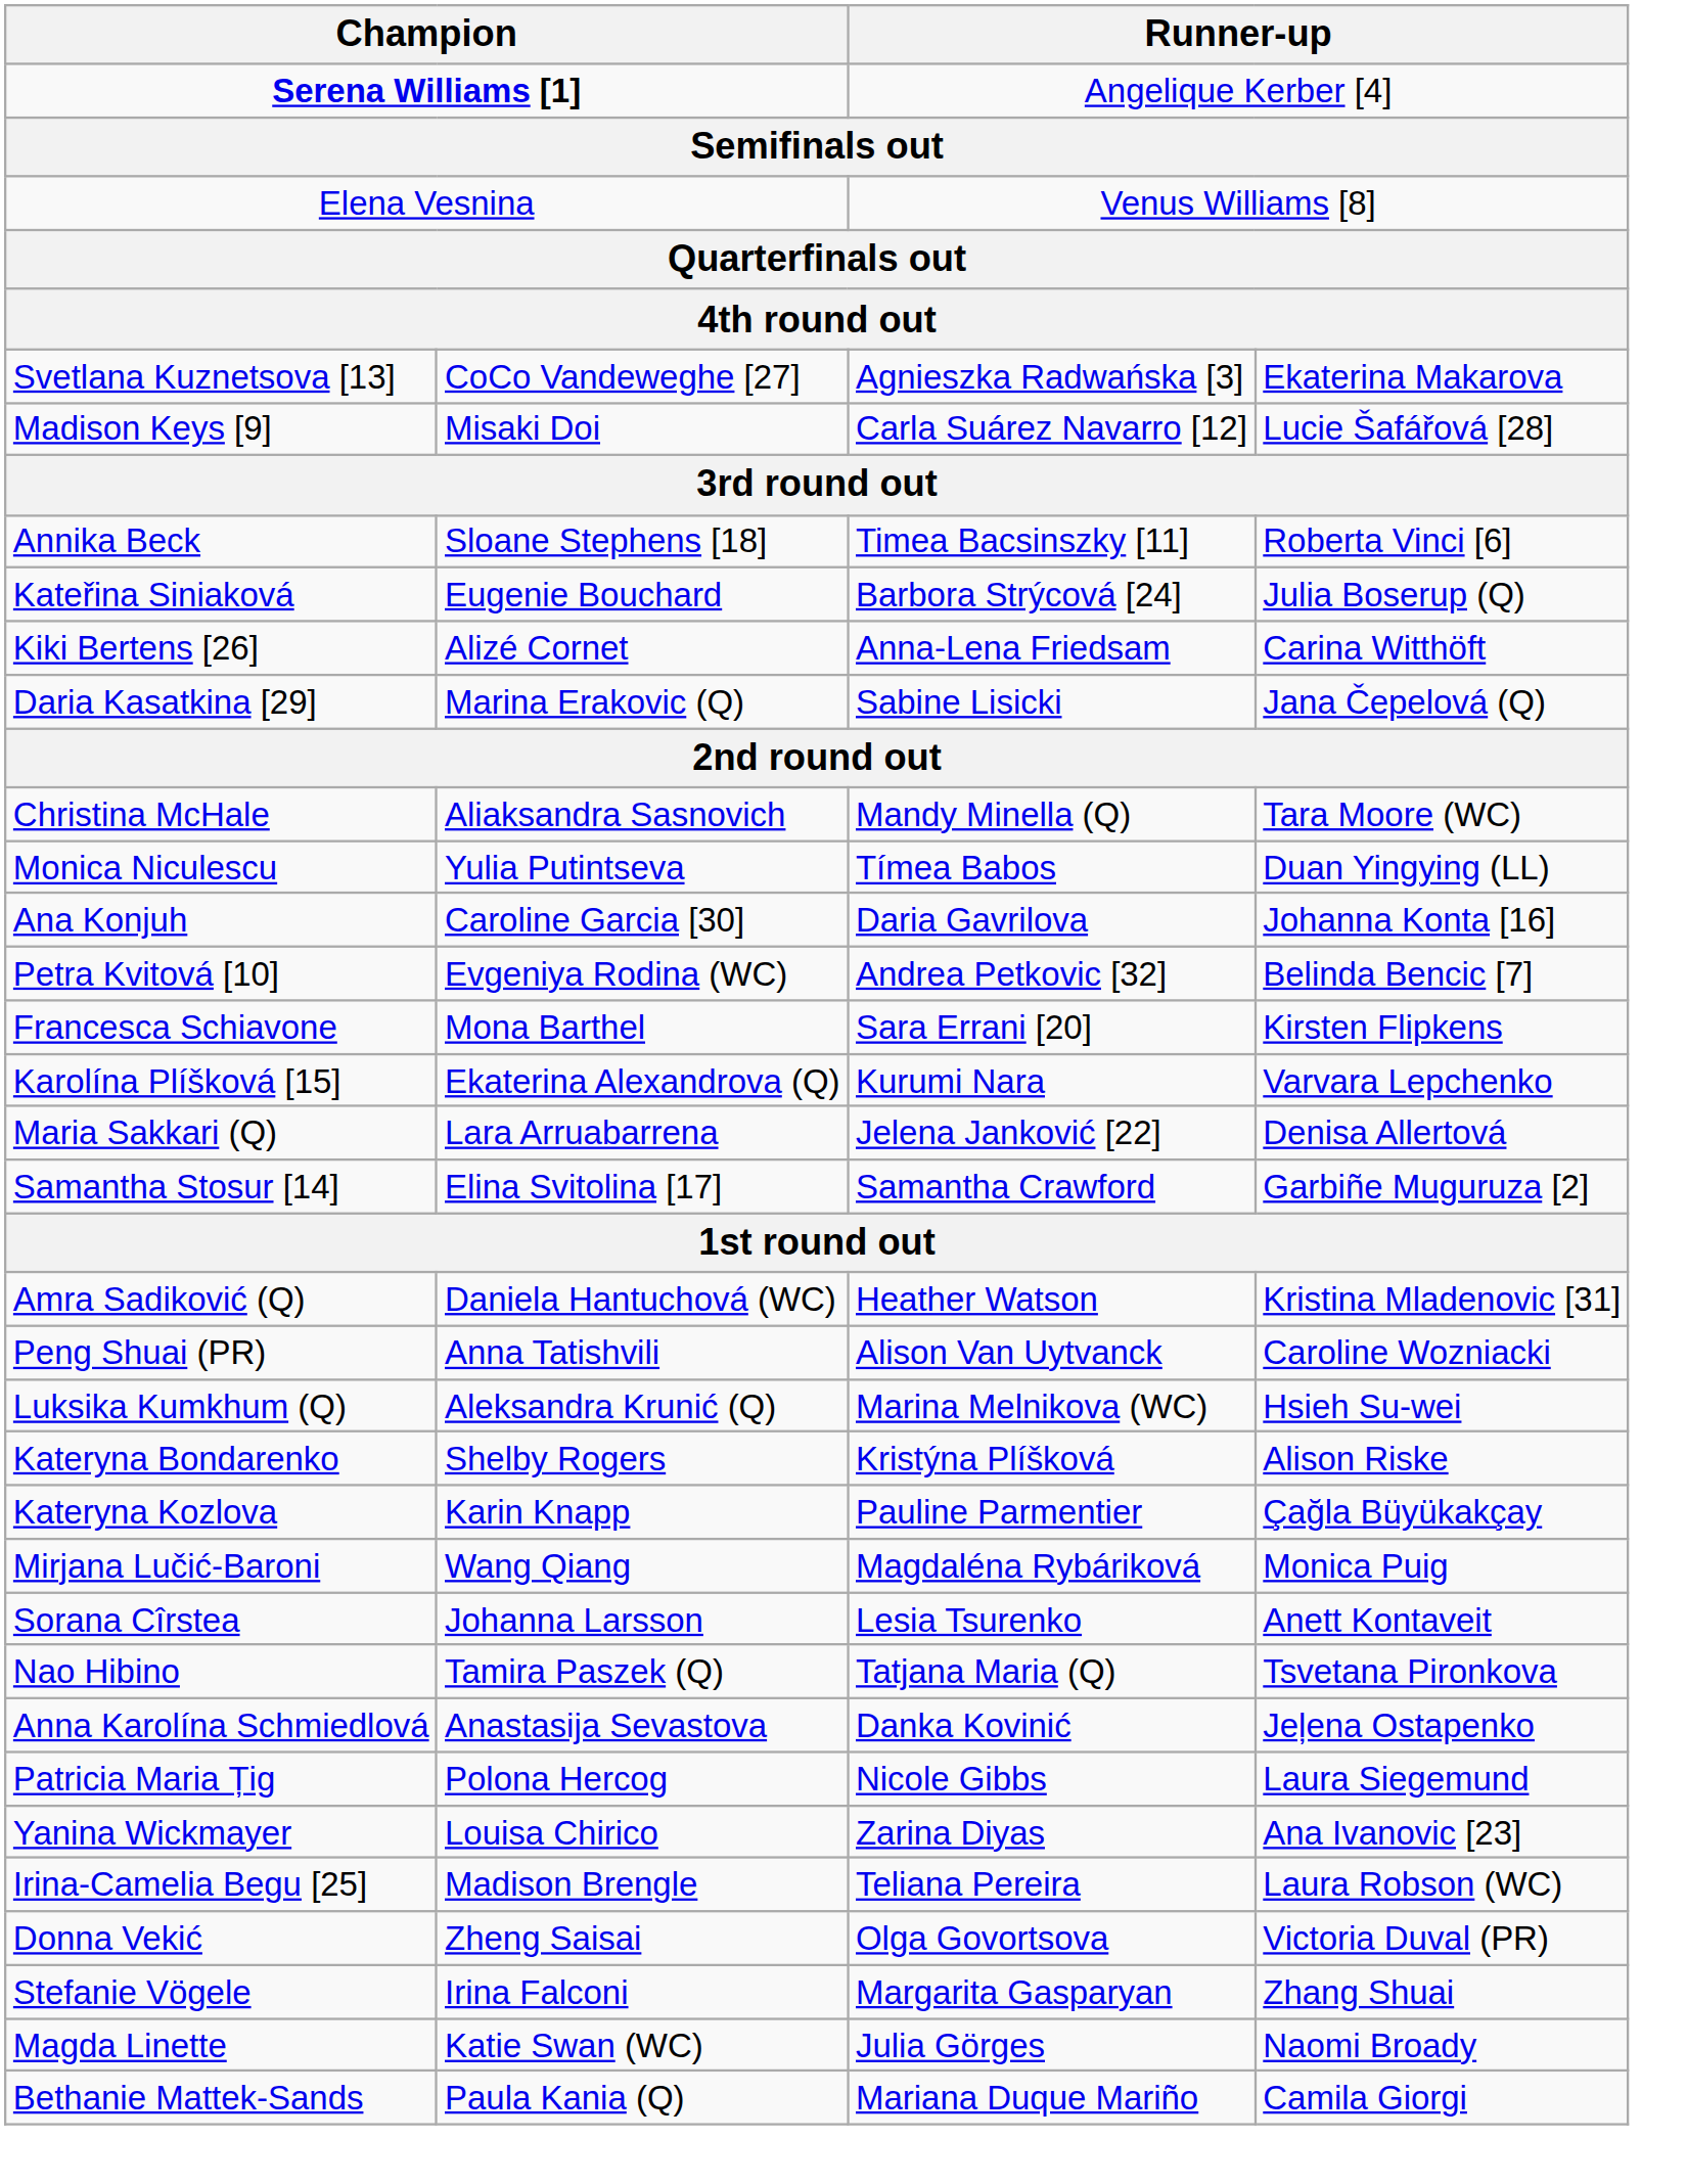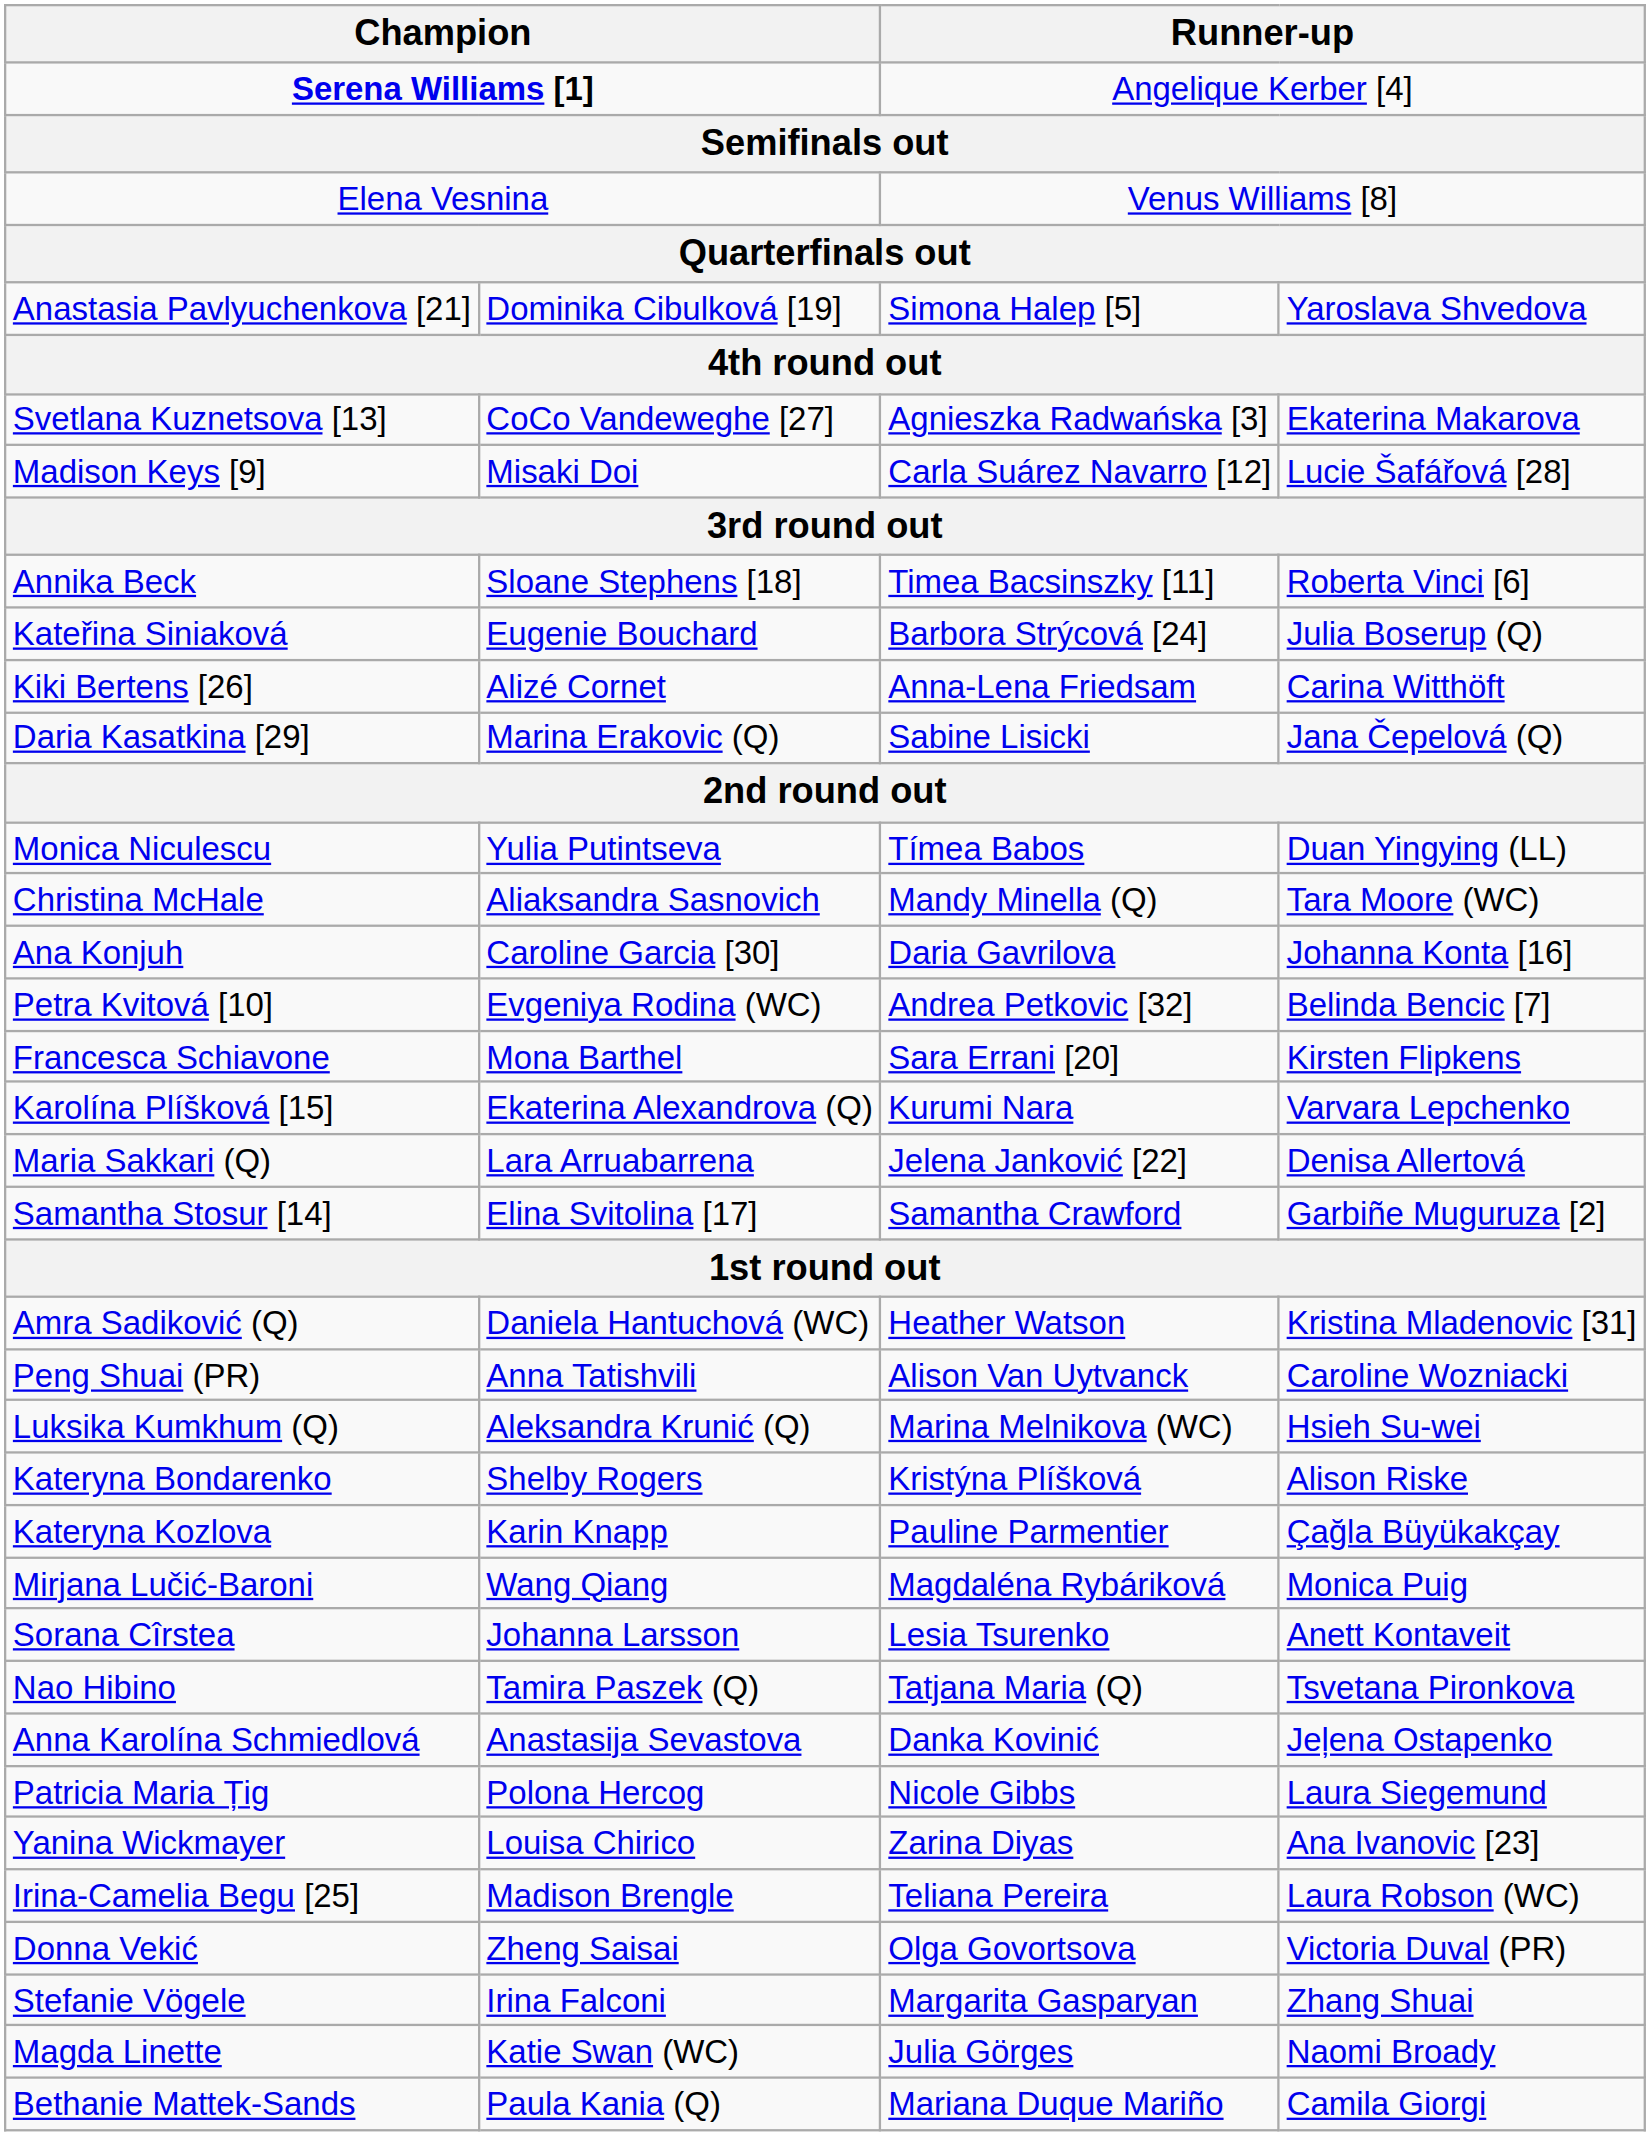 <table class="wikitable collapsible collapsed" style="font-size:90%">
 <tr style="font-size:110%">
 <th colspan="2">Champion</th>
 <th colspan="2">Runner-up</th>
 </tr>
 <tr style="text-align:center;">
 <td colspan="2"> <strong><a href='#'>Serena Williams</a> [1]</strong></td>
 <td colspan="2"> <a href='#'>Angelique Kerber</a> [4]</td>
 </tr>
 <tr style="font-size:110%">
 <th colspan="4">Semifinals out</th>
 </tr>
 <tr style="text-align:center;">
 <td colspan="2"> <a href='#'>Elena Vesnina</a></td>
 <td colspan="2"> <a href='#'>Venus Williams</a> [8]</td>
 </tr>
 <tr style="font-size:110%">
 <th colspan="4">Quarterfinals out</th>
+</tr>
+<tr>
+<td> <a href='#'>Anastasia Pavlyuchenkova</a> [21]</td>
+<td> <a href='#'>Dominika Cibulková</a> [19]</td>
+<td> <a href='#'>Simona Halep</a> [5]</td>
+<td> <a href='#'>Yaroslava Shvedova</a></td>
 </tr>
 <tr style="font-size:110%">
 <th colspan="4">4th round out</th>
 </tr>
 <tr>
 <td> <a href='#'>Svetlana Kuznetsova</a> [13]</td>
 <td> <a href='#'>CoCo Vandeweghe</a> [27]</td>
 <td> <a href='#'>Agnieszka Radwańska</a> [3]</td>
 <td> <a href='#'>Ekaterina Makarova</a></td>
 </tr>
 <tr>
 <td> <a href='#'>Madison Keys</a> [9]</td>
 <td> <a href='#'>Misaki Doi</a></td>
 <td> <a href='#'>Carla Suárez Navarro</a> [12]</td>
 <td> <a href='#'>Lucie Šafářová</a> [28]</td>
 </tr>
 <tr style="font-size:110%">
 <th colspan="4">3rd round out</th>
 </tr>
 <tr>
 <td> <a href='#'>Annika Beck</a></td>
 <td> <a href='#'>Sloane Stephens</a> [18]</td>
 <td> <a href='#'>Timea Bacsinszky</a> [11]</td>
 <td> <a href='#'>Roberta Vinci</a> [6]</td>
 </tr>
 <tr>
 <td> <a href='#'>Kateřina Siniaková</a></td>
 <td> <a href='#'>Eugenie Bouchard</a></td>
 <td> <a href='#'>Barbora Strýcová</a> [24]</td>
 <td> <a href='#'>Julia Boserup</a> (Q)</td>
 </tr>
 <tr>
 <td> <a href='#'>Kiki Bertens</a> [26]</td>
 <td> <a href='#'>Alizé Cornet</a></td>
 <td> <a href='#'>Anna-Lena Friedsam</a></td>
 <td> <a href='#'>Carina Witthöft</a></td>
 </tr>
 <tr>
 <td> <a href='#'>Daria Kasatkina</a> [29]</td>
 <td> <a href='#'>Marina Erakovic</a> (Q)</td>
 <td> <a href='#'>Sabine Lisicki</a></td>
 <td> <a href='#'>Jana Čepelová</a> (Q)</td>
 </tr>
 <tr style="font-size:110%">
 <th colspan="4">2nd round out</th>
 </tr>
 <tr>
+<td> <a href='#'>Monica Niculescu</a></td>
+<td> <a href='#'>Yulia Putintseva</a></td>
+<td> <a href='#'>Tímea Babos</a></td>
+<td> <a href='#'>Duan Yingying</a> (LL)</td>
+</tr>
+<tr>
 <td> <a href='#'>Christina McHale</a></td>
 <td> <a href='#'>Aliaksandra Sasnovich</a></td>
 <td> <a href='#'>Mandy Minella</a> (Q)</td>
 <td> <a href='#'>Tara Moore</a> (WC)</td>
-</tr>
-<tr>
-<td> <a href='#'>Monica Niculescu</a></td>
-<td> <a href='#'>Yulia Putintseva</a></td>
-<td> <a href='#'>Tímea Babos</a></td>
-<td> <a href='#'>Duan Yingying</a> (LL)</td>
 </tr>
 <tr>
 <td> <a href='#'>Ana Konjuh</a></td>
 <td> <a href='#'>Caroline Garcia</a> [30]</td>
 <td> <a href='#'>Daria Gavrilova</a></td>
 <td> <a href='#'>Johanna Konta</a> [16]</td>
 </tr>
 <tr>
 <td> <a href='#'>Petra Kvitová</a> [10]</td>
 <td> <a href='#'>Evgeniya Rodina</a> (WC)</td>
 <td> <a href='#'>Andrea Petkovic</a> [32]</td>
 <td> <a href='#'>Belinda Bencic</a> [7]</td>
 </tr>
 <tr>
 <td> <a href='#'>Francesca Schiavone</a></td>
 <td> <a href='#'>Mona Barthel</a></td>
 <td> <a href='#'>Sara Errani</a> [20]</td>
 <td> <a href='#'>Kirsten Flipkens</a></td>
 </tr>
 <tr>
 <td> <a href='#'>Karolína Plíšková</a> [15]</td>
 <td> <a href='#'>Ekaterina Alexandrova</a> (Q)</td>
 <td> <a href='#'>Kurumi Nara</a></td>
 <td> <a href='#'>Varvara Lepchenko</a></td>
 </tr>
 <tr>
 <td> <a href='#'>Maria Sakkari</a> (Q)</td>
 <td> <a href='#'>Lara Arruabarrena</a></td>
 <td> <a href='#'>Jelena Janković</a> [22]</td>
 <td> <a href='#'>Denisa Allertová</a></td>
 </tr>
 <tr>
 <td> <a href='#'>Samantha Stosur</a> [14]</td>
 <td> <a href='#'>Elina Svitolina</a> [17]</td>
 <td> <a href='#'>Samantha Crawford</a></td>
 <td> <a href='#'>Garbiñe Muguruza</a> [2]</td>
 </tr>
 <tr style="font-size:110%">
 <th colspan="4">1st round out</th>
 </tr>
 <tr>
 <td> <a href='#'>Amra Sadiković</a> (Q)</td>
 <td> <a href='#'>Daniela Hantuchová</a> (WC)</td>
 <td> <a href='#'>Heather Watson</a></td>
 <td> <a href='#'>Kristina Mladenovic</a> [31]</td>
 </tr>
 <tr>
 <td> <a href='#'>Peng Shuai</a> (PR)</td>
 <td> <a href='#'>Anna Tatishvili</a></td>
 <td> <a href='#'>Alison Van Uytvanck</a></td>
 <td> <a href='#'>Caroline Wozniacki</a></td>
 </tr>
 <tr>
 <td> <a href='#'>Luksika Kumkhum</a> (Q)</td>
 <td> <a href='#'>Aleksandra Krunić</a> (Q)</td>
 <td> <a href='#'>Marina Melnikova</a> (WC)</td>
 <td> <a href='#'>Hsieh Su-wei</a></td>
 </tr>
 <tr>
 <td> <a href='#'>Kateryna Bondarenko</a></td>
 <td> <a href='#'>Shelby Rogers</a></td>
 <td> <a href='#'>Kristýna Plíšková</a></td>
 <td> <a href='#'>Alison Riske</a></td>
 </tr>
 <tr>
 <td> <a href='#'>Kateryna Kozlova</a></td>
 <td> <a href='#'>Karin Knapp</a></td>
 <td> <a href='#'>Pauline Parmentier</a></td>
 <td> <a href='#'>Çağla Büyükakçay</a></td>
 </tr>
 <tr>
 <td> <a href='#'>Mirjana Lučić-Baroni</a></td>
 <td> <a href='#'>Wang Qiang</a></td>
 <td> <a href='#'>Magdaléna Rybáriková</a></td>
 <td> <a href='#'>Monica Puig</a></td>
 </tr>
 <tr>
 <td> <a href='#'>Sorana Cîrstea</a></td>
 <td> <a href='#'>Johanna Larsson</a></td>
 <td> <a href='#'>Lesia Tsurenko</a></td>
 <td> <a href='#'>Anett Kontaveit</a></td>
 </tr>
 <tr>
 <td> <a href='#'>Nao Hibino</a></td>
 <td> <a href='#'>Tamira Paszek</a> (Q)</td>
 <td> <a href='#'>Tatjana Maria</a> (Q)</td>
 <td> <a href='#'>Tsvetana Pironkova</a></td>
 </tr>
 <tr>
 <td> <a href='#'>Anna Karolína Schmiedlová</a></td>
 <td> <a href='#'>Anastasija Sevastova</a></td>
 <td> <a href='#'>Danka Kovinić</a></td>
 <td> <a href='#'>Jeļena Ostapenko</a></td>
 </tr>
 <tr>
 <td> <a href='#'>Patricia Maria Țig</a></td>
 <td> <a href='#'>Polona Hercog</a></td>
 <td> <a href='#'>Nicole Gibbs</a></td>
 <td> <a href='#'>Laura Siegemund</a></td>
 </tr>
 <tr>
 <td> <a href='#'>Yanina Wickmayer</a></td>
 <td> <a href='#'>Louisa Chirico</a></td>
 <td> <a href='#'>Zarina Diyas</a></td>
 <td> <a href='#'>Ana Ivanovic</a> [23]</td>
 </tr>
 <tr>
 <td> <a href='#'>Irina-Camelia Begu</a> [25]</td>
 <td> <a href='#'>Madison Brengle</a></td>
 <td> <a href='#'>Teliana Pereira</a></td>
 <td> <a href='#'>Laura Robson</a> (WC)</td>
 </tr>
 <tr>
 <td> <a href='#'>Donna Vekić</a></td>
 <td> <a href='#'>Zheng Saisai</a></td>
 <td> <a href='#'>Olga Govortsova</a></td>
 <td> <a href='#'>Victoria Duval</a> (PR)</td>
 </tr>
 <tr>
 <td> <a href='#'>Stefanie Vögele</a></td>
 <td> <a href='#'>Irina Falconi</a></td>
 <td> <a href='#'>Margarita Gasparyan</a></td>
 <td> <a href='#'>Zhang Shuai</a></td>
 </tr>
 <tr>
 <td> <a href='#'>Magda Linette</a></td>
 <td> <a href='#'>Katie Swan</a> (WC)</td>
 <td> <a href='#'>Julia Görges</a></td>
 <td> <a href='#'>Naomi Broady</a></td>
 </tr>
 <tr>
 <td> <a href='#'>Bethanie Mattek-Sands</a></td>
 <td> <a href='#'>Paula Kania</a> (Q)</td>
 <td> <a href='#'>Mariana Duque Mariño</a></td>
 <td> <a href='#'>Camila Giorgi</a></td>
 </tr>
 </table>
